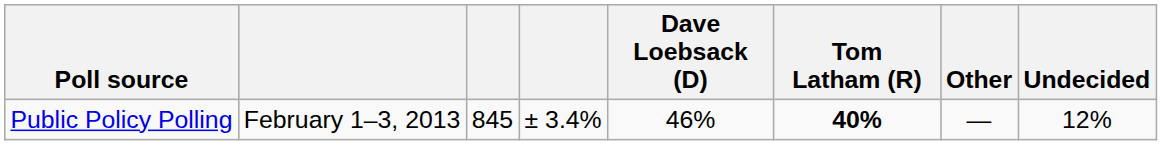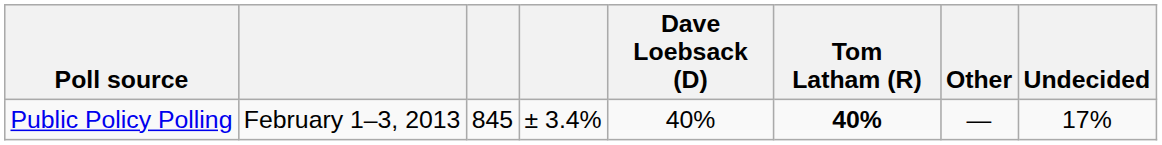 <table class="wikitable" style="text-align:center">
 <tr valign= bottom>
 <th>Poll source</th>
 <th></th>
 <th></th>
 <th></th>
 <th style="width:100px;">Dave<br>Loebsack (D)</th>
 <th style="width:100px;">Tom<br>Latham (R)</th>
 <th>Other</th>
 <th>Undecided</th>
 </tr>
 <tr>
 <td align=left><a href='#'>Public Policy Polling</a></td>
 <td>February 1–3, 2013</td>
 <td>845</td>
 <td>± 3.4%</td>
-<td>46%</td>
+<td>40%</td>
 <td><strong>40%</strong></td>
 <td>—</td>
-<td>12%</td>
+<td>17%</td>
 </tr>
 </table>
